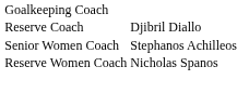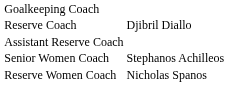 <table>
 <tr>
 <td>Goalkeeping Coach</td>
 <td></td>
 </tr>
 <tr>
 <td>Reserve Coach</td>
 <td>  Djibril Diallo</td>
 </tr>
 <tr>
+<td>Assistant Reserve Coach</td>
+<td></td>
+</tr>
+<tr>
 <td>Senior Women Coach</td>
 <td>  Stephanos Achilleos</td>
 </tr>
 <tr>
 <td>Reserve Women Coach</td>
 <td>  Nicholas Spanos</td>
 </tr>
 </table>
